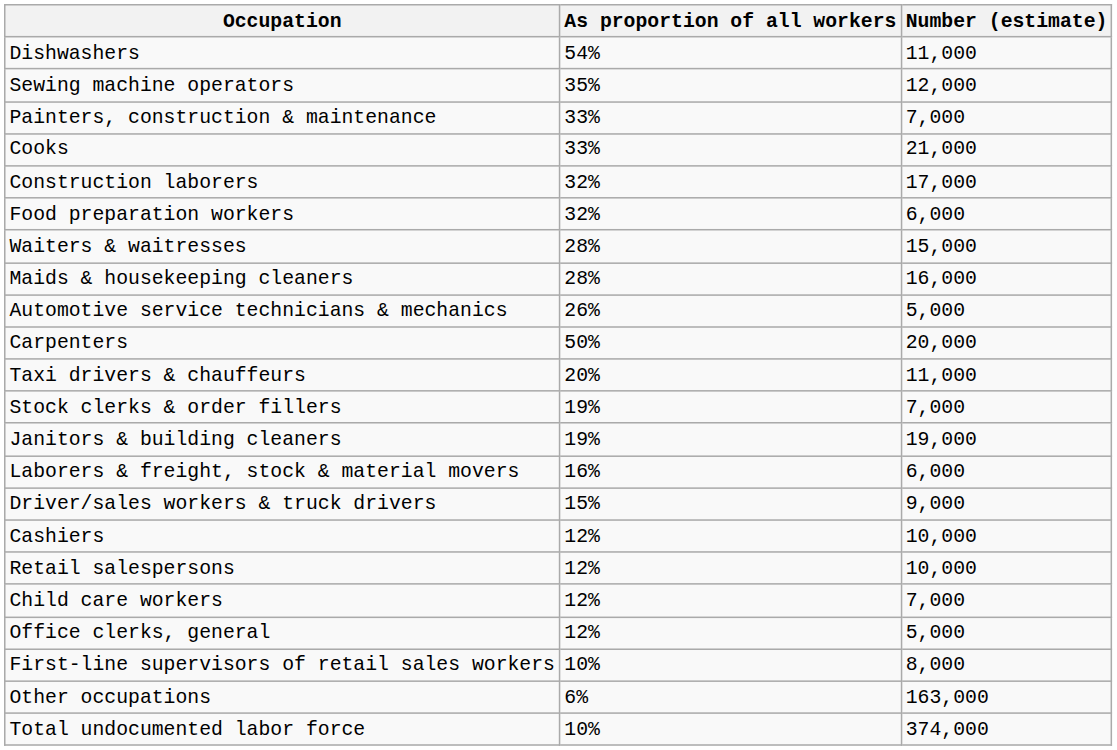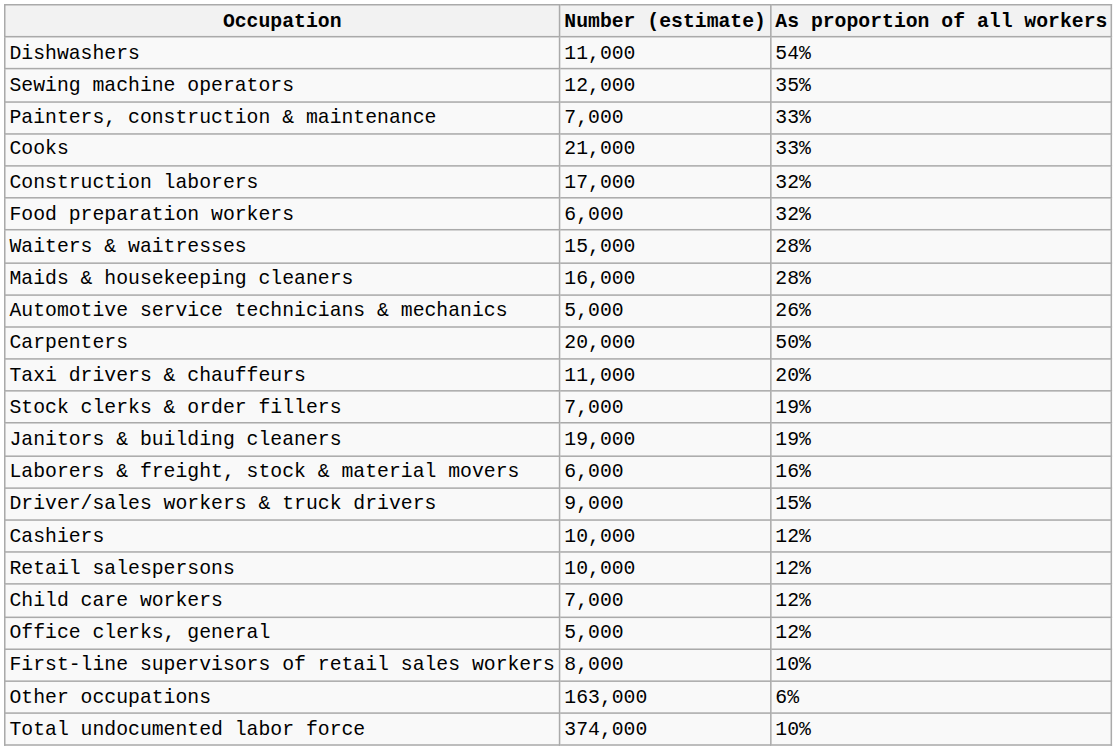 <table class="wikitable sortable">
 <tr>
 <th>Occupation</th>
+<th>Number (estimate)</th>
 <th>As proportion of all workers</th>
-<th>Number (estimate)</th>
 </tr>
 <tr Doctors  // 100%>
 <td>Dishwashers</td>
+<td>11,000</td>
 <td>54%</td>
-<td>11,000</td>
 </tr>
 <tr>
 <td>Sewing machine operators</td>
+<td>12,000</td>
 <td>35%</td>
-<td>12,000</td>
 </tr>
 <tr>
 <td>Painters, construction & maintenance</td>
+<td>7,000</td>
 <td>33%</td>
-<td>7,000</td>
 </tr>
 <tr>
 <td>Cooks</td>
+<td>21,000</td>
 <td>33%</td>
-<td>21,000</td>
 </tr>
 <tr>
 <td>Construction laborers</td>
+<td>17,000</td>
 <td>32%</td>
-<td>17,000</td>
 </tr>
 <tr>
 <td>Food preparation workers</td>
+<td>6,000</td>
 <td>32%</td>
-<td>6,000</td>
 </tr>
 <tr>
 <td>Waiters & waitresses</td>
+<td>15,000</td>
 <td>28%</td>
-<td>15,000</td>
 </tr>
 <tr>
 <td>Maids & housekeeping cleaners</td>
+<td>16,000</td>
 <td>28%</td>
-<td>16,000</td>
 </tr>
 <tr>
 <td>Automotive service technicians & mechanics</td>
+<td>5,000</td>
 <td>26%</td>
-<td>5,000</td>
 </tr>
 <tr>
 <td>Carpenters</td>
+<td>20,000</td>
 <td>50%</td>
-<td>20,000</td>
 </tr>
 <tr>
 <td>Taxi drivers & chauffeurs</td>
+<td>11,000</td>
 <td>20%</td>
-<td>11,000</td>
 </tr>
 <tr>
 <td>Stock clerks & order fillers</td>
+<td>7,000</td>
 <td>19%</td>
-<td>7,000</td>
 </tr>
 <tr>
 <td>Janitors & building cleaners</td>
+<td>19,000</td>
 <td>19%</td>
-<td>19,000</td>
 </tr>
 <tr>
 <td>Laborers & freight, stock & material movers</td>
+<td>6,000</td>
 <td>16%</td>
-<td>6,000</td>
 </tr>
 <tr>
 <td>Driver/sales workers & truck drivers</td>
+<td>9,000</td>
 <td>15%</td>
-<td>9,000</td>
 </tr>
 <tr>
 <td>Cashiers</td>
+<td>10,000</td>
 <td>12%</td>
-<td>10,000</td>
 </tr>
 <tr>
 <td>Retail salespersons</td>
+<td>10,000</td>
 <td>12%</td>
-<td>10,000</td>
 </tr>
 <tr>
 <td>Child care workers</td>
+<td>7,000</td>
 <td>12%</td>
-<td>7,000</td>
 </tr>
 <tr>
 <td>Office clerks, general</td>
+<td>5,000</td>
 <td>12%</td>
-<td>5,000</td>
 </tr>
 <tr>
 <td>First-line supervisors of retail sales workers</td>
+<td>8,000</td>
 <td>10%</td>
-<td>8,000</td>
 </tr>
 <tr>
 <td>Other occupations</td>
+<td>163,000</td>
 <td>6%</td>
-<td>163,000</td>
 </tr>
 <tr>
 <td>Total undocumented labor force</td>
+<td>374,000</td>
 <td>10%</td>
-<td>374,000</td>
 </tr>
 </table>
